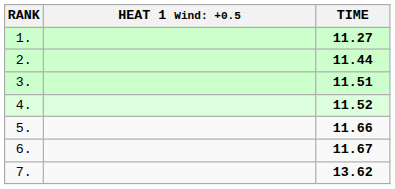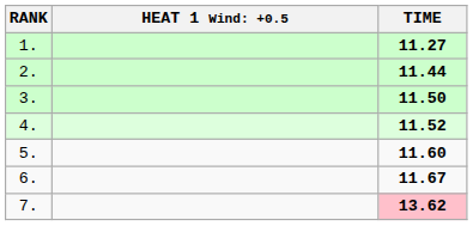 <table class="wikitable" style="border-collapse: collapse; font-size: 90%;">
 <tr>
 <th>RANK</th>
 <th style="width: 20em">HEAT 1 <small>Wind: +0.5</small></th>
 <th style="width: 5em">TIME</th>
 </tr>
 <tr style="background:#ccffcc;">
 <td align="center">1.</td>
 <td></td>
 <td align="center"><strong>11.27</strong></td>
 </tr>
 <tr style="background:#ccffcc;">
 <td align="center">2.</td>
 <td></td>
 <td align="center"><strong>11.44</strong></td>
 </tr>
 <tr style="background:#ccffcc;">
 <td align="center">3.</td>
 <td></td>
-<td align="center"><strong>11.51</strong></td>
+<td align="center"><strong>11.50</strong></td>
 </tr>
 <tr style="background:#ddffdd;">
 <td align="center">4.</td>
 <td></td>
 <td align="center"><strong>11.52</strong></td>
 </tr>
 <tr>
 <td align="center">5.</td>
 <td></td>
-<td align="center"><strong>11.66</strong></td>
+<td align="center"><strong>11.60</strong></td>
 </tr>
 <tr>
 <td align="center">6.</td>
 <td></td>
 <td align="center"><strong>11.67</strong></td>
 </tr>
 <tr>
 <td align="center">7.</td>
 <td></td>
-<td align="center"><strong>13.62</strong></td>
+<td align="center" style="background: pink;"><strong>13.62</strong></td>
 </tr>
 </table>
